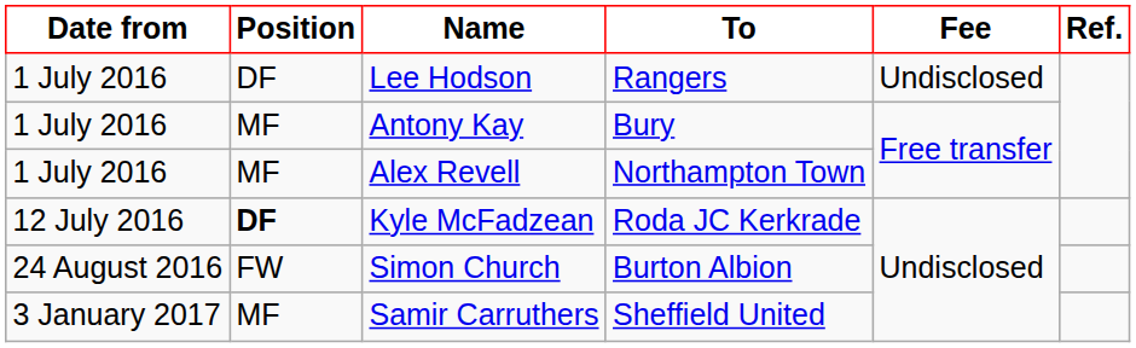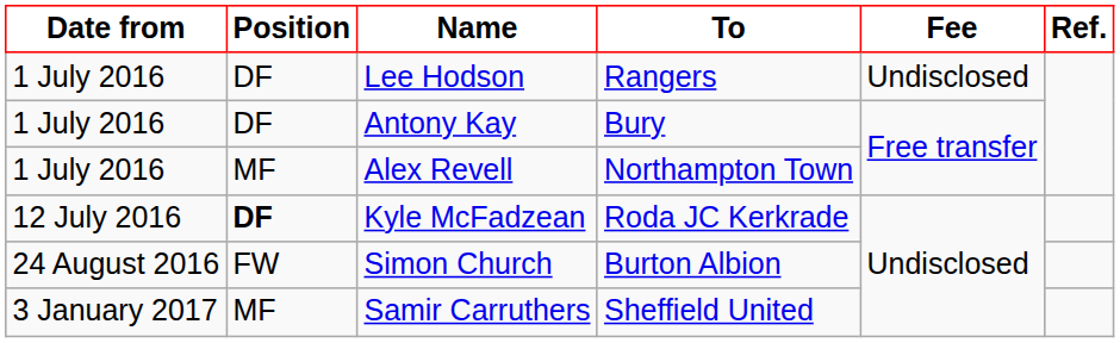 <table class="wikitable">
 <tr>
 <th style="background:#FFFFFF; color:black; border:1px solid red;">Date from</th>
 <th style="background:#FFFFFF; color:black; border:1px solid red;">Position</th>
 <th style="background:#FFFFFF; color:black; border:1px solid red;">Name</th>
 <th style="background:#FFFFFF; color:black; border:1px solid red;">To</th>
 <th style="background:#FFFFFF; color:black; border:1px solid red;">Fee</th>
 <th style="background:#FFFFFF; color:black; border:1px solid red;">Ref.</th>
 </tr>
 <tr>
 <td>1 July 2016</td>
 <td>DF</td>
 <td> <a href='#'>Lee Hodson</a></td>
 <td> <a href='#'>Rangers</a></td>
 <td>Undisclosed</td>
 <td rowspan="3"></td>
 </tr>
 <tr>
 <td>1 July 2016</td>
-<td>MF</td>
+<td>DF</td>
 <td> <a href='#'>Antony Kay</a></td>
 <td><a href='#'>Bury</a></td>
 <td rowspan="2"><a href='#'>Free transfer</a></td>
 </tr>
 <tr>
 <td>1 July 2016</td>
 <td>MF</td>
 <td> <a href='#'>Alex Revell</a></td>
 <td><a href='#'>Northampton Town</a></td>
 </tr>
 <tr>
 <td>12 July 2016</td>
 <td><strong>DF</strong></td>
 <td> <a href='#'>Kyle McFadzean</a></td>
 <td> <a href='#'>Roda JC Kerkrade</a></td>
 <td rowspan="3">Undisclosed</td>
 <td></td>
 </tr>
 <tr>
 <td>24 August 2016</td>
 <td>FW</td>
 <td> <a href='#'>Simon Church</a></td>
 <td><a href='#'>Burton Albion</a></td>
 <td></td>
 </tr>
 <tr>
 <td>3 January 2017</td>
 <td>MF</td>
 <td> <a href='#'>Samir Carruthers</a></td>
 <td><a href='#'>Sheffield United</a></td>
 <td></td>
 </tr>
 </table>
